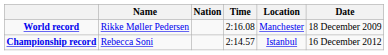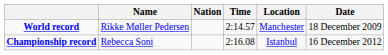 <table class=wikitable style=text-align:center>
 <tr>
 <th></th>
 <th>Name</th>
 <th>Nation</th>
 <th>Time</th>
 <th>Location</th>
 <th>Date</th>
 </tr>
 <tr>
 <td><strong><a href='#'>World record</a></strong></td>
 <td align=left><a href='#'>Rikke Møller Pedersen</a></td>
 <td align=left></td>
-<td align=left>2:16.08</td>
+<td align=left>2:14.57</td>
 <td><a href='#'>Manchester</a></td>
 <td>18 December 2009</td>
 </tr>
 <tr>
 <td><strong><a href='#'>Championship record</a></strong></td>
 <td align=left><a href='#'>Rebecca Soni</a></td>
 <td align=left></td>
-<td align=left>2:14.57</td>
+<td align=left>2:16.08</td>
 <td><a href='#'>Istanbul</a></td>
 <td>16 December 2012</td>
 </tr>
 </table>
